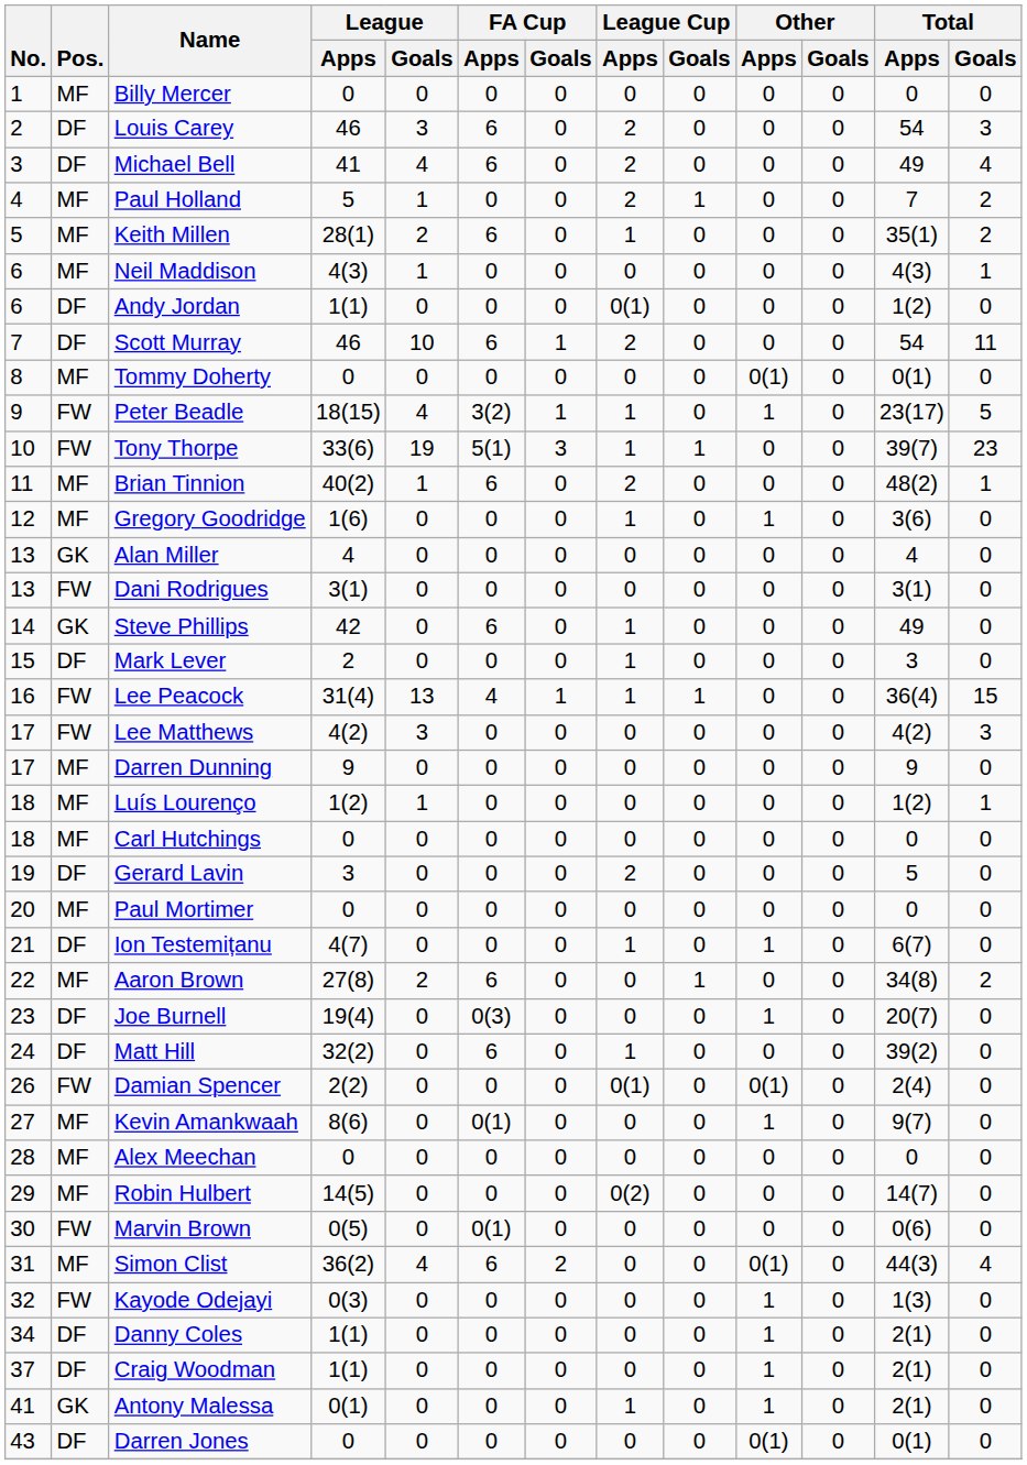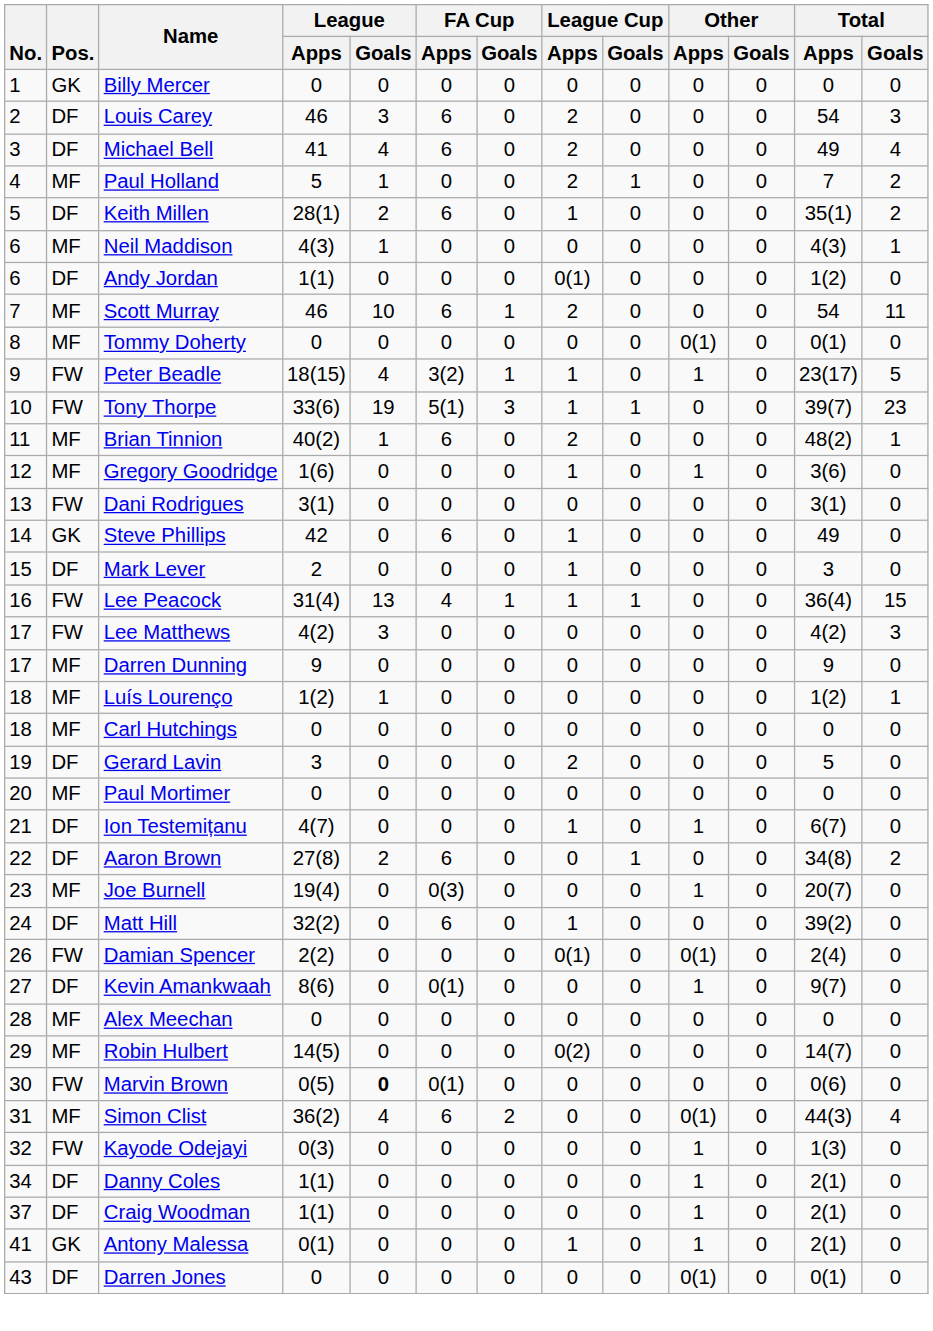 <table class="wikitable" style="text-align:center">
 <tr>
 <th rowspan="2" valign="bottom">No.</th>
 <th rowspan="2" valign="bottom">Pos.</th>
 <th rowspan="2">Name</th>
 <th colspan="2" width="85">League</th>
 <th colspan="2" width="85">FA Cup</th>
 <th colspan="2" width="85">League Cup</th>
 <th colspan="2" width="85">Other</th>
 <th colspan="2" width="85">Total</th>
 </tr>
 <tr>
 <th>Apps</th>
 <th>Goals</th>
 <th>Apps</th>
 <th>Goals</th>
 <th>Apps</th>
 <th>Goals</th>
 <th>Apps</th>
 <th>Goals</th>
 <th>Apps</th>
 <th>Goals</th>
 </tr>
 <tr>
 <td align="left">1</td>
-<td align="left">MF</td>
+<td align="left">GK</td>
 <td align="left"> <a href='#'>Billy Mercer</a></td>
 <td>0</td>
 <td>0</td>
 <td>0</td>
 <td>0</td>
 <td>0</td>
 <td>0</td>
 <td>0</td>
 <td>0</td>
 <td>0</td>
 <td>0</td>
 </tr>
 <tr>
 <td align="left">2</td>
 <td align="left">DF</td>
 <td align="left"> <a href='#'>Louis Carey</a></td>
 <td>46</td>
 <td>3</td>
 <td>6</td>
 <td>0</td>
 <td>2</td>
 <td>0</td>
 <td>0</td>
 <td>0</td>
 <td>54</td>
 <td>3</td>
 </tr>
 <tr>
 <td align="left">3</td>
 <td align="left">DF</td>
 <td align="left"> <a href='#'>Michael Bell</a></td>
 <td>41</td>
 <td>4</td>
 <td>6</td>
 <td>0</td>
 <td>2</td>
 <td>0</td>
 <td>0</td>
 <td>0</td>
 <td>49</td>
 <td>4</td>
 </tr>
 <tr>
 <td align="left">4</td>
 <td align="left">MF</td>
 <td align="left"> <a href='#'>Paul Holland</a></td>
 <td>5</td>
 <td>1</td>
 <td>0</td>
 <td>0</td>
 <td>2</td>
 <td>1</td>
 <td>0</td>
 <td>0</td>
 <td>7</td>
 <td>2</td>
 </tr>
 <tr>
 <td align="left">5</td>
-<td align="left">MF</td>
+<td align="left">DF</td>
 <td align="left"> <a href='#'>Keith Millen</a></td>
 <td>28(1)</td>
 <td>2</td>
 <td>6</td>
 <td>0</td>
 <td>1</td>
 <td>0</td>
 <td>0</td>
 <td>0</td>
 <td>35(1)</td>
 <td>2</td>
 </tr>
 <tr>
 <td align="left">6</td>
 <td align="left">MF</td>
 <td align="left"> <a href='#'>Neil Maddison</a></td>
 <td>4(3)</td>
 <td>1</td>
 <td>0</td>
 <td>0</td>
 <td>0</td>
 <td>0</td>
 <td>0</td>
 <td>0</td>
 <td>4(3)</td>
 <td>1</td>
 </tr>
 <tr>
 <td align="left">6</td>
 <td align="left">DF</td>
 <td align="left"> <a href='#'>Andy Jordan</a></td>
 <td>1(1)</td>
 <td>0</td>
 <td>0</td>
 <td>0</td>
 <td>0(1)</td>
 <td>0</td>
 <td>0</td>
 <td>0</td>
 <td>1(2)</td>
 <td>0</td>
 </tr>
 <tr>
 <td align="left">7</td>
-<td align="left">DF</td>
+<td align="left">MF</td>
 <td align="left"> <a href='#'>Scott Murray</a></td>
 <td>46</td>
 <td>10</td>
 <td>6</td>
 <td>1</td>
 <td>2</td>
 <td>0</td>
 <td>0</td>
 <td>0</td>
 <td>54</td>
 <td>11</td>
 </tr>
 <tr>
 <td align="left">8</td>
 <td align="left">MF</td>
 <td align="left"> <a href='#'>Tommy Doherty</a></td>
 <td>0</td>
 <td>0</td>
 <td>0</td>
 <td>0</td>
 <td>0</td>
 <td>0</td>
 <td>0(1)</td>
 <td>0</td>
 <td>0(1)</td>
 <td>0</td>
 </tr>
 <tr>
 <td align="left">9</td>
 <td align="left">FW</td>
 <td align="left"> <a href='#'>Peter Beadle</a></td>
 <td>18(15)</td>
 <td>4</td>
 <td>3(2)</td>
 <td>1</td>
 <td>1</td>
 <td>0</td>
 <td>1</td>
 <td>0</td>
 <td>23(17)</td>
 <td>5</td>
 </tr>
 <tr>
 <td align="left">10</td>
 <td align="left">FW</td>
 <td align="left"> <a href='#'>Tony Thorpe</a></td>
 <td>33(6)</td>
 <td>19</td>
 <td>5(1)</td>
 <td>3</td>
 <td>1</td>
 <td>1</td>
 <td>0</td>
 <td>0</td>
 <td>39(7)</td>
 <td>23</td>
 </tr>
 <tr>
 <td align="left">11</td>
 <td align="left">MF</td>
 <td align="left"> <a href='#'>Brian Tinnion</a></td>
 <td>40(2)</td>
 <td>1</td>
 <td>6</td>
 <td>0</td>
 <td>2</td>
 <td>0</td>
 <td>0</td>
 <td>0</td>
 <td>48(2)</td>
 <td>1</td>
 </tr>
 <tr>
 <td align="left">12</td>
 <td align="left">MF</td>
 <td align="left"> <a href='#'>Gregory Goodridge</a></td>
 <td>1(6)</td>
 <td>0</td>
 <td>0</td>
 <td>0</td>
 <td>1</td>
 <td>0</td>
 <td>1</td>
 <td>0</td>
 <td>3(6)</td>
-<td>0</td>
-</tr>
-<tr>
-<td align="left">13</td>
-<td align="left">GK</td>
-<td align="left"> <a href='#'>Alan Miller</a></td>
-<td>4</td>
-<td>0</td>
-<td>0</td>
-<td>0</td>
-<td>0</td>
-<td>0</td>
-<td>0</td>
-<td>0</td>
-<td>4</td>
 <td>0</td>
 </tr>
 <tr>
 <td align="left">13</td>
 <td align="left">FW</td>
 <td align="left"> <a href='#'>Dani Rodrigues</a></td>
 <td>3(1)</td>
 <td>0</td>
 <td>0</td>
 <td>0</td>
 <td>0</td>
 <td>0</td>
 <td>0</td>
 <td>0</td>
 <td>3(1)</td>
 <td>0</td>
 </tr>
 <tr>
 <td align="left">14</td>
 <td align="left">GK</td>
 <td align="left"> <a href='#'>Steve Phillips</a></td>
 <td>42</td>
 <td>0</td>
 <td>6</td>
 <td>0</td>
 <td>1</td>
 <td>0</td>
 <td>0</td>
 <td>0</td>
 <td>49</td>
 <td>0</td>
 </tr>
 <tr>
 <td align="left">15</td>
 <td align="left">DF</td>
 <td align="left"> <a href='#'>Mark Lever</a></td>
 <td>2</td>
 <td>0</td>
 <td>0</td>
 <td>0</td>
 <td>1</td>
 <td>0</td>
 <td>0</td>
 <td>0</td>
 <td>3</td>
 <td>0</td>
 </tr>
 <tr>
 <td align="left">16</td>
 <td align="left">FW</td>
 <td align="left"> <a href='#'>Lee Peacock</a></td>
 <td>31(4)</td>
 <td>13</td>
 <td>4</td>
 <td>1</td>
 <td>1</td>
 <td>1</td>
 <td>0</td>
 <td>0</td>
 <td>36(4)</td>
 <td>15</td>
 </tr>
 <tr>
 <td align="left">17</td>
 <td align="left">FW</td>
 <td align="left"> <a href='#'>Lee Matthews</a></td>
 <td>4(2)</td>
 <td>3</td>
 <td>0</td>
 <td>0</td>
 <td>0</td>
 <td>0</td>
 <td>0</td>
 <td>0</td>
 <td>4(2)</td>
 <td>3</td>
 </tr>
 <tr>
 <td align="left">17</td>
 <td align="left">MF</td>
 <td align="left"> <a href='#'>Darren Dunning</a></td>
 <td>9</td>
 <td>0</td>
 <td>0</td>
 <td>0</td>
 <td>0</td>
 <td>0</td>
 <td>0</td>
 <td>0</td>
 <td>9</td>
 <td>0</td>
 </tr>
 <tr>
 <td align="left">18</td>
 <td align="left">MF</td>
 <td align="left"> <a href='#'>Luís Lourenço</a></td>
 <td>1(2)</td>
 <td>1</td>
 <td>0</td>
 <td>0</td>
 <td>0</td>
 <td>0</td>
 <td>0</td>
 <td>0</td>
 <td>1(2)</td>
 <td>1</td>
 </tr>
 <tr>
 <td align="left">18</td>
 <td align="left">MF</td>
 <td align="left"> <a href='#'>Carl Hutchings</a></td>
 <td>0</td>
 <td>0</td>
 <td>0</td>
 <td>0</td>
 <td>0</td>
 <td>0</td>
 <td>0</td>
 <td>0</td>
 <td>0</td>
 <td>0</td>
 </tr>
 <tr>
 <td align="left">19</td>
 <td align="left">DF</td>
 <td align="left"> <a href='#'>Gerard Lavin</a></td>
 <td>3</td>
 <td>0</td>
 <td>0</td>
 <td>0</td>
 <td>2</td>
 <td>0</td>
 <td>0</td>
 <td>0</td>
 <td>5</td>
 <td>0</td>
 </tr>
 <tr>
 <td align="left">20</td>
 <td align="left">MF</td>
 <td align="left"> <a href='#'>Paul Mortimer</a></td>
 <td>0</td>
 <td>0</td>
 <td>0</td>
 <td>0</td>
 <td>0</td>
 <td>0</td>
 <td>0</td>
 <td>0</td>
 <td>0</td>
 <td>0</td>
 </tr>
 <tr>
 <td align="left">21</td>
 <td align="left">DF</td>
 <td align="left"> <a href='#'>Ion Testemițanu</a></td>
 <td>4(7)</td>
 <td>0</td>
 <td>0</td>
 <td>0</td>
 <td>1</td>
 <td>0</td>
 <td>1</td>
 <td>0</td>
 <td>6(7)</td>
 <td>0</td>
 </tr>
 <tr>
 <td align="left">22</td>
-<td align="left">MF</td>
+<td align="left">DF</td>
 <td align="left"> <a href='#'>Aaron Brown</a></td>
 <td>27(8)</td>
 <td>2</td>
 <td>6</td>
 <td>0</td>
 <td>0</td>
 <td>1</td>
 <td>0</td>
 <td>0</td>
 <td>34(8)</td>
 <td>2</td>
 </tr>
 <tr>
 <td align="left">23</td>
-<td align="left">DF</td>
+<td align="left">MF</td>
 <td align="left"> <a href='#'>Joe Burnell</a></td>
 <td>19(4)</td>
 <td>0</td>
 <td>0(3)</td>
 <td>0</td>
 <td>0</td>
 <td>0</td>
 <td>1</td>
 <td>0</td>
 <td>20(7)</td>
 <td>0</td>
 </tr>
 <tr>
 <td align="left">24</td>
 <td align="left">DF</td>
 <td align="left"> <a href='#'>Matt Hill</a></td>
 <td>32(2)</td>
 <td>0</td>
 <td>6</td>
 <td>0</td>
 <td>1</td>
 <td>0</td>
 <td>0</td>
 <td>0</td>
 <td>39(2)</td>
 <td>0</td>
 </tr>
 <tr>
 <td align="left">26</td>
 <td align="left">FW</td>
 <td align="left"> <a href='#'>Damian Spencer</a></td>
 <td>2(2)</td>
 <td>0</td>
 <td>0</td>
 <td>0</td>
 <td>0(1)</td>
 <td>0</td>
 <td>0(1)</td>
 <td>0</td>
 <td>2(4)</td>
 <td>0</td>
 </tr>
 <tr>
 <td align="left">27</td>
-<td align="left">MF</td>
+<td align="left">DF</td>
 <td align="left"> <a href='#'>Kevin Amankwaah</a></td>
 <td>8(6)</td>
 <td>0</td>
 <td>0(1)</td>
 <td>0</td>
 <td>0</td>
 <td>0</td>
 <td>1</td>
 <td>0</td>
 <td>9(7)</td>
 <td>0</td>
 </tr>
 <tr>
 <td align="left">28</td>
 <td align="left">MF</td>
 <td align="left"> <a href='#'>Alex Meechan</a></td>
 <td>0</td>
 <td>0</td>
 <td>0</td>
 <td>0</td>
 <td>0</td>
 <td>0</td>
 <td>0</td>
 <td>0</td>
 <td>0</td>
 <td>0</td>
 </tr>
 <tr>
 <td align="left">29</td>
 <td align="left">MF</td>
 <td align="left"> <a href='#'>Robin Hulbert</a></td>
 <td>14(5)</td>
 <td>0</td>
 <td>0</td>
 <td>0</td>
 <td>0(2)</td>
 <td>0</td>
 <td>0</td>
 <td>0</td>
 <td>14(7)</td>
 <td>0</td>
 </tr>
 <tr>
 <td align="left">30</td>
 <td align="left">FW</td>
 <td align="left"> <a href='#'>Marvin Brown</a></td>
 <td>0(5)</td>
-<td>0</td>
+<td><strong>0</strong></td>
 <td>0(1)</td>
 <td>0</td>
 <td>0</td>
 <td>0</td>
 <td>0</td>
 <td>0</td>
 <td>0(6)</td>
 <td>0</td>
 </tr>
 <tr>
 <td align="left">31</td>
 <td align="left">MF</td>
 <td align="left"> <a href='#'>Simon Clist</a></td>
 <td>36(2)</td>
 <td>4</td>
 <td>6</td>
 <td>2</td>
 <td>0</td>
 <td>0</td>
 <td>0(1)</td>
 <td>0</td>
 <td>44(3)</td>
 <td>4</td>
 </tr>
 <tr>
 <td align="left">32</td>
 <td align="left">FW</td>
 <td align="left"> <a href='#'>Kayode Odejayi</a></td>
 <td>0(3)</td>
 <td>0</td>
 <td>0</td>
 <td>0</td>
 <td>0</td>
 <td>0</td>
 <td>1</td>
 <td>0</td>
 <td>1(3)</td>
 <td>0</td>
 </tr>
 <tr>
 <td align="left">34</td>
 <td align="left">DF</td>
 <td align="left"> <a href='#'>Danny Coles</a></td>
 <td>1(1)</td>
 <td>0</td>
 <td>0</td>
 <td>0</td>
 <td>0</td>
 <td>0</td>
 <td>1</td>
 <td>0</td>
 <td>2(1)</td>
 <td>0</td>
 </tr>
 <tr>
 <td align="left">37</td>
 <td align="left">DF</td>
 <td align="left"> <a href='#'>Craig Woodman</a></td>
 <td>1(1)</td>
 <td>0</td>
 <td>0</td>
 <td>0</td>
 <td>0</td>
 <td>0</td>
 <td>1</td>
 <td>0</td>
 <td>2(1)</td>
 <td>0</td>
 </tr>
 <tr>
 <td align="left">41</td>
 <td align="left">GK</td>
 <td align="left"> <a href='#'>Antony Malessa</a></td>
 <td>0(1)</td>
 <td>0</td>
 <td>0</td>
 <td>0</td>
 <td>1</td>
 <td>0</td>
 <td>1</td>
 <td>0</td>
 <td>2(1)</td>
 <td>0</td>
 </tr>
 <tr>
 <td align="left">43</td>
 <td align="left">DF</td>
 <td align="left"> <a href='#'>Darren Jones</a></td>
 <td>0</td>
 <td>0</td>
 <td>0</td>
 <td>0</td>
 <td>0</td>
 <td>0</td>
 <td>0(1)</td>
 <td>0</td>
 <td>0(1)</td>
 <td>0</td>
 </tr>
 <tr>
 </tr>
 </table>
